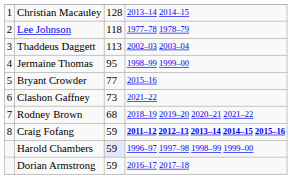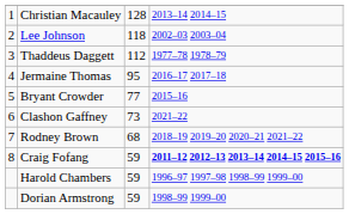 <table class="wikitable">
 <tr>
 </tr>
 <tr>
 <td>1</td>
 <td>Christian Macauley</td>
 <td>128</td>
 <td style="font-size:80%;"><a href='#'>2013–14</a> <a href='#'>2014–15</a></td>
 </tr>
 <tr>
 <td>2</td>
 <td><a href='#'>Lee Johnson</a></td>
 <td>118</td>
-<td style="font-size:80%;"><a href='#'>1977–78</a> <a href='#'>1978–79</a></td>
+<td style="font-size:80%;"><a href='#'>2002–03</a> <a href='#'>2003–04</a></td>
 </tr>
 <tr>
 <td>3</td>
 <td>Thaddeus Daggett</td>
-<td>113</td>
-<td style="font-size:80%;"><a href='#'>2002–03</a> <a href='#'>2003–04</a></td>
+<td>112</td>
+<td style="font-size:80%;"><a href='#'>1977–78</a> <a href='#'>1978–79</a></td>
 </tr>
 <tr>
 <td>4</td>
 <td>Jermaine Thomas</td>
 <td>95</td>
-<td style="font-size:80%;"><a href='#'>1998–99</a> <a href='#'>1999–00</a></td>
+<td style="font-size:80%;"><a href='#'>2016–17</a> <a href='#'>2017–18</a></td>
 </tr>
 <tr>
 <td>5</td>
 <td>Bryant Crowder</td>
 <td>77</td>
 <td style="font-size:80%;"><a href='#'>2015–16</a></td>
 </tr>
 <tr>
 <td>6</td>
 <td>Clashon Gaffney</td>
 <td>73</td>
 <td style="font-size:80%;"><a href='#'>2021–22</a></td>
 </tr>
 <tr>
 <td>7</td>
 <td>Rodney Brown</td>
 <td>68</td>
 <td style="font-size:80%;"><a href='#'>2018–19</a> <a href='#'>2019–20</a> <a href='#'>2020–21</a> <a href='#'>2021–22</a></td>
 </tr>
 <tr>
 <td>8</td>
 <td>Craig Fofang</td>
 <td>59</td>
 <td style="font-size:80%;"><strong><a href='#'>2011–12</a> <a href='#'>2012–13</a> <a href='#'>2013–14</a> <a href='#'>2014–15</a> <a href='#'>2015–16</a></strong></td>
 </tr>
 <tr>
 <td></td>
 <td>Harold Chambers</td>
-<td style="background: lavender;">59</td>
+<td>59</td>
 <td style="font-size:80%;"><a href='#'>1996–97</a> <a href='#'>1997–98</a> <a href='#'>1998–99</a> <a href='#'>1999–00</a></td>
 </tr>
 <tr>
 <td></td>
 <td>Dorian Armstrong</td>
 <td>59</td>
-<td style="font-size:80%;"><a href='#'>2016–17</a> <a href='#'>2017–18</a></td>
+<td style="font-size:80%;"><a href='#'>1998–99</a> <a href='#'>1999–00</a></td>
 </tr>
 </table>
